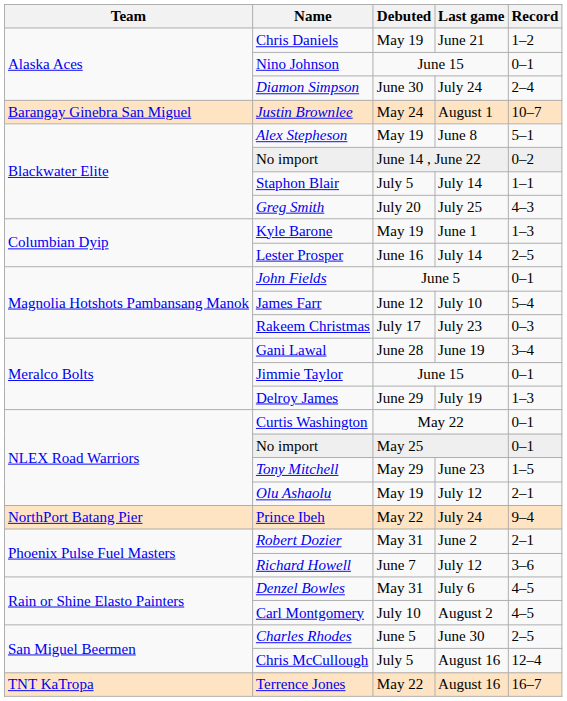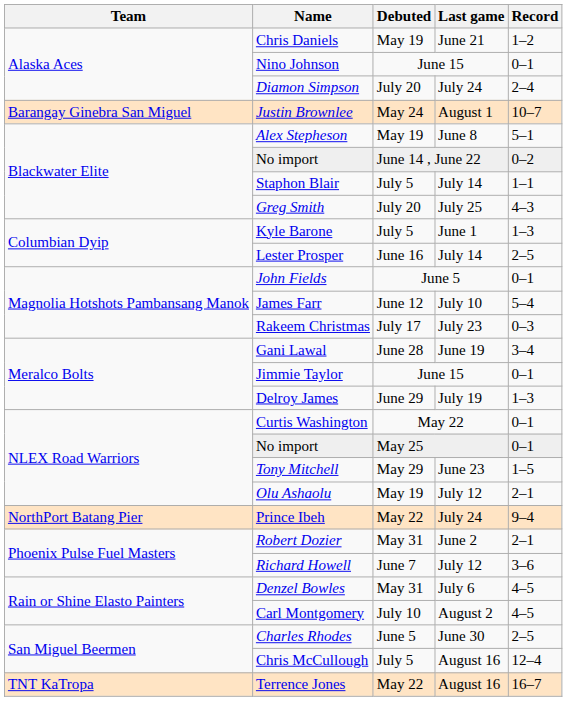 <table class="wikitable">
 <tr>
 <th>Team</th>
 <th>Name</th>
 <th>Debuted</th>
 <th>Last game</th>
 <th>Record</th>
 </tr>
 <tr>
 <td rowspan=3><a href='#'>Alaska Aces</a></td>
 <td> <a href='#'>Chris Daniels</a></td>
 <td>May 19 </td>
 <td>June 21 </td>
 <td>1–2</td>
 </tr>
 <tr>
 <td> <a href='#'>Nino Johnson</a></td>
 <td align=center colspan=2>June 15 </td>
 <td>0–1</td>
 </tr>
 <tr>
 <td> <em><a href='#'>Diamon Simpson</a></em></td>
-<td>June 30 </td>
+<td>July 20 </td>
 <td>July 24 </td>
 <td>2–4</td>
 </tr>
 <tr bgcolor=#FFE4C4>
 <td><a href='#'>Barangay Ginebra San Miguel</a></td>
 <td> <em><a href='#'>Justin Brownlee</a></em></td>
 <td>May 24 </td>
 <td>August 1 </td>
 <td>10–7</td>
 </tr>
 <tr>
 <td rowspan=4><a href='#'>Blackwater Elite</a></td>
 <td> <em><a href='#'>Alex Stepheson</a></em></td>
 <td>May 19 </td>
 <td>June 8 </td>
 <td>5–1</td>
 </tr>
 <tr bgcolor=#efefef>
 <td>No import</td>
 <td colspan="2">June 14 , June 22 </td>
 <td>0–2</td>
 </tr>
 <tr>
 <td> <a href='#'>Staphon Blair</a></td>
 <td>July 5 </td>
 <td>July 14 </td>
 <td>1–1</td>
 </tr>
 <tr>
 <td> <em><a href='#'>Greg Smith</a></em></td>
 <td>July 20 </td>
 <td>July 25 </td>
 <td>4–3</td>
 </tr>
 <tr>
 <td rowspan=2><a href='#'>Columbian Dyip</a></td>
 <td> <a href='#'>Kyle Barone</a></td>
-<td>May 19 </td>
+<td>July 5 </td>
 <td>June 1 </td>
 <td>1–3</td>
 </tr>
 <tr>
 <td> <a href='#'>Lester Prosper</a></td>
 <td>June 16 </td>
 <td>July 14 </td>
 <td>2–5</td>
 </tr>
 <tr>
 <td rowspan=3><a href='#'>Magnolia Hotshots Pambansang Manok</a></td>
 <td> <em><a href='#'>John Fields</a></em></td>
 <td align=center colspan=2>June 5 </td>
 <td>0–1</td>
 </tr>
 <tr>
 <td> <a href='#'>James Farr</a></td>
 <td>June 12 </td>
 <td>July 10 </td>
 <td>5–4</td>
 </tr>
 <tr>
 <td> <a href='#'>Rakeem Christmas</a></td>
 <td>July 17 </td>
 <td>July 23 </td>
 <td>0–3</td>
 </tr>
 <tr>
 <td rowspan=3><a href='#'>Meralco Bolts</a></td>
 <td> <a href='#'>Gani Lawal</a></td>
 <td>June 28 </td>
 <td>June 19 </td>
 <td>3–4</td>
 </tr>
 <tr>
 <td> <a href='#'>Jimmie Taylor</a></td>
 <td align=center colspan=2>June 15 </td>
 <td>0–1</td>
 </tr>
 <tr>
 <td> <a href='#'>Delroy James</a></td>
 <td>June 29 </td>
 <td>July 19 </td>
 <td>1–3</td>
 </tr>
 <tr>
 <td rowspan=4><a href='#'>NLEX Road Warriors</a></td>
 <td> <a href='#'>Curtis Washington</a></td>
 <td align=center colspan=2>May 22 </td>
 <td>0–1</td>
 </tr>
 <tr bgcolor=#efefef>
 <td>No import</td>
 <td colspan="2">May 25 </td>
 <td>0–1</td>
 </tr>
 <tr>
 <td> <em><a href='#'>Tony Mitchell</a></em></td>
 <td>May 29 </td>
 <td>June 23 </td>
 <td>1–5</td>
 </tr>
 <tr>
 <td> <em><a href='#'>Olu Ashaolu</a></em></td>
 <td>May 19 </td>
 <td>July 12 </td>
 <td>2–1</td>
 </tr>
 <tr bgcolor=#FFE4C4>
 <td><a href='#'>NorthPort Batang Pier</a></td>
 <td> <a href='#'>Prince Ibeh</a></td>
 <td>May 22 </td>
 <td>July 24 </td>
 <td>9–4</td>
 </tr>
 <tr>
 <td rowspan=2><a href='#'>Phoenix Pulse Fuel Masters</a></td>
 <td> <em><a href='#'>Robert Dozier</a></em></td>
 <td>May 31 </td>
 <td>June 2 </td>
 <td>2–1</td>
 </tr>
 <tr>
 <td> <em><a href='#'>Richard Howell</a></em></td>
 <td>June 7 </td>
 <td>July 12 </td>
 <td>3–6</td>
 </tr>
 <tr>
 <td rowspan=2><a href='#'>Rain or Shine Elasto Painters</a></td>
 <td> <em><a href='#'>Denzel Bowles</a></em></td>
 <td>May 31 </td>
 <td>July 6 </td>
 <td>4–5</td>
 </tr>
 <tr>
 <td> <a href='#'>Carl Montgomery</a></td>
 <td>July 10 </td>
 <td>August 2 </td>
 <td>4–5</td>
 </tr>
 <tr>
 <td rowspan=2><a href='#'>San Miguel Beermen</a></td>
 <td> <em><a href='#'>Charles Rhodes</a></em></td>
 <td>June 5 </td>
 <td>June 30 </td>
 <td>2–5</td>
 </tr>
 <tr>
 <td> <a href='#'>Chris McCullough</a></td>
 <td>July 5 </td>
 <td>August 16 </td>
 <td>12–4</td>
 </tr>
 <tr bgcolor=#FFE4C4>
 <td><a href='#'>TNT KaTropa</a></td>
 <td> <a href='#'>Terrence Jones</a></td>
 <td>May 22 </td>
 <td>August 16 </td>
 <td>16–7</td>
 </tr>
 </table>
